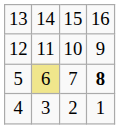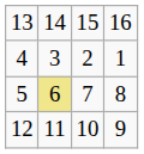 <table class="wikitable" style="text-align: center">
 <tr>
 <td>13</td>
 <td>14</td>
 <td>15</td>
 <td>16</td>
 </tr>
 <tr>
+<td>4</td>
+<td>3</td>
+<td>2</td>
+<td>1</td>
+</tr>
+<tr>
+<td>5</td>
+<td style="background: khaki;">6</td>
+<td>7</td>
+<td>8</td>
+</tr>
+<tr>
 <td>12</td>
 <td>11</td>
 <td>10</td>
 <td>9</td>
 </tr>
-<tr>
-<td>5</td>
-<td style="background: khaki;">6</td>
-<td>7</td>
-<td><strong>8</strong></td>
-</tr>
-<tr>
-<td>4</td>
-<td>3</td>
-<td>2</td>
-<td>1</td>
-</tr>
 </table>
